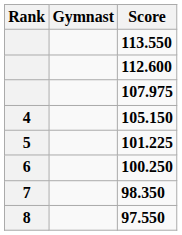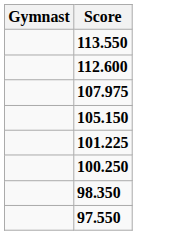 <table class="wikitable sortable">
 <tr>
-<th scope="col">Rank</th>
 <th scope="col">Gymnast</th>
 <th scope="col">Score</th>
 </tr>
 <tr>
-<th scope="row"></th>
 <td></td>
 <td><strong>113.550</strong></td>
 </tr>
 <tr>
-<th scope="row"></th>
 <td></td>
 <td><strong>112.600</strong></td>
 </tr>
 <tr>
-<th scope="row"></th>
 <td></td>
 <td><strong>107.975</strong></td>
 </tr>
 <tr>
-<th scope="row">4</th>
 <td></td>
 <td><strong>105.150</strong></td>
 </tr>
 <tr>
-<th scope="row">5</th>
 <td></td>
 <td><strong>101.225</strong></td>
 </tr>
 <tr>
-<th scope="row">6</th>
 <td></td>
 <td><strong>100.250</strong></td>
 </tr>
 <tr>
-<th scope="row">7</th>
 <td></td>
 <td><strong>98.350</strong></td>
 </tr>
 <tr>
-<th scope="row">8</th>
 <td></td>
 <td><strong>97.550</strong></td>
 </tr>
 </table>
